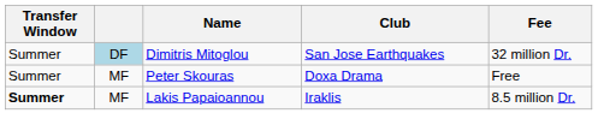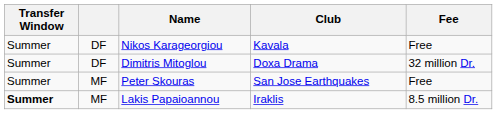 <table class="wikitable plainrowheaders">
 <tr>
 <th scope="col" style="width:6em;">Transfer Window</th>
 <th scope="col" style="width:3em;"></th>
 <th scope="col" style="width:11em;">Name</th>
 <th scope="col" style="width:13em;">Club</th>
 <th scope="col" style="width:7em;">Fee</th>
 </tr>
 <tr>
 <td>Summer</td>
-<td align="center" style="background: lightblue;">DF</td>
+<td align="center">DF</td>
+<td> <a href='#'>Nikos Karageorgiou</a></td>
+<td> <a href='#'>Kavala</a></td>
+<td>Free</td>
+</tr>
+<tr>
+<td>Summer</td>
+<td align="center">DF</td>
 <td> <a href='#'>Dimitris Mitoglou</a></td>
-<td> <a href='#'>San Jose Earthquakes</a></td>
+<td> <a href='#'>Doxa Drama</a></td>
 <td>32 million <a href='#'>Dr.</a></td>
 </tr>
 <tr>
 <td>Summer</td>
 <td align="center">MF</td>
 <td> <a href='#'>Peter Skouras</a></td>
-<td> <a href='#'>Doxa Drama</a></td>
+<td> <a href='#'>San Jose Earthquakes</a></td>
 <td>Free</td>
 </tr>
 <tr>
 <td><strong>Summer</strong></td>
 <td align="center">MF</td>
 <td> <a href='#'>Lakis Papaioannou</a></td>
 <td> <a href='#'>Iraklis</a></td>
 <td>8.5 million <a href='#'>Dr.</a></td>
 </tr>
 </table>
